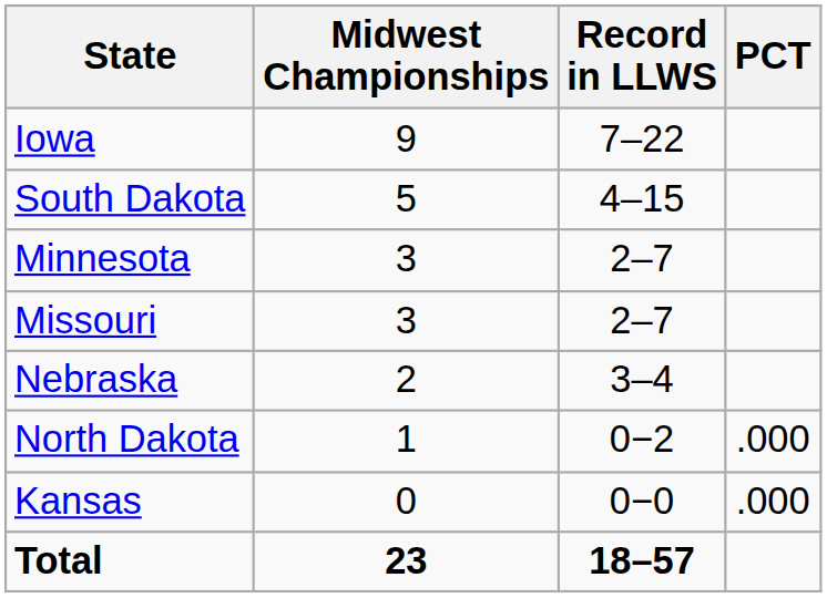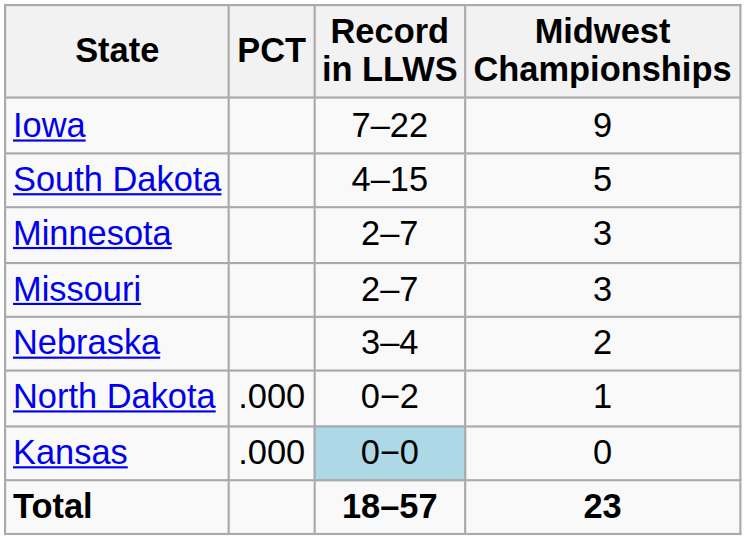 <table class="wikitable">
 <tr>
 <th>State</th>
+<th>PCT</th>
+<th>Record<br>in LLWS</th>
 <th>Midwest<br>Championships</th>
-<th>Record<br>in LLWS</th>
-<th>PCT</th>
 </tr>
 <tr>
 <td> <a href='#'>Iowa</a></td>
+<td align=center></td>
+<td align=center>7–22</td>
 <td align=center>9</td>
-<td align=center>7–22</td>
-<td align=center></td>
 </tr>
 <tr>
 <td> <a href='#'>South Dakota</a></td>
+<td align=center></td>
+<td align=center>4–15</td>
 <td align=center>5</td>
-<td align=center>4–15</td>
-<td align=center></td>
 </tr>
 <tr>
 <td> <a href='#'>Minnesota</a></td>
+<td align=center></td>
+<td align=center>2–7</td>
 <td align=center>3</td>
-<td align=center>2–7</td>
-<td align=center></td>
 </tr>
 <tr>
 <td> <a href='#'>Missouri</a></td>
+<td align=center></td>
+<td align=center>2–7</td>
 <td align=center>3</td>
-<td align=center>2–7</td>
-<td align=center></td>
 </tr>
 <tr>
 <td> <a href='#'>Nebraska</a></td>
+<td align=center></td>
+<td align=center>3–4</td>
 <td align=center>2</td>
-<td align=center>3–4</td>
-<td align=center></td>
 </tr>
 <tr>
 <td> <a href='#'>North Dakota</a></td>
+<td align=center>.000</td>
+<td align=center>0−2</td>
 <td align=center>1</td>
-<td align=center>0−2</td>
-<td align=center>.000</td>
 </tr>
 <tr>
 <td> <a href='#'>Kansas</a></td>
+<td align=center>.000</td>
+<td align=center style="background: lightblue;">0−0</td>
 <td align=center>0</td>
-<td align=center>0−0</td>
-<td align=center>.000</td>
 </tr>
 <tr>
 <td><strong>Total</strong></td>
+<td align=center><strong></strong></td>
+<td align=center><strong>18–57</strong></td>
 <td align=center><strong>23</strong></td>
-<td align=center><strong>18–57</strong></td>
-<td align=center><strong></strong></td>
 </tr>
 </table>
